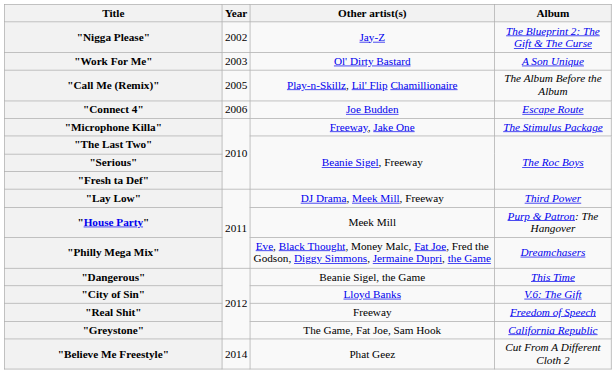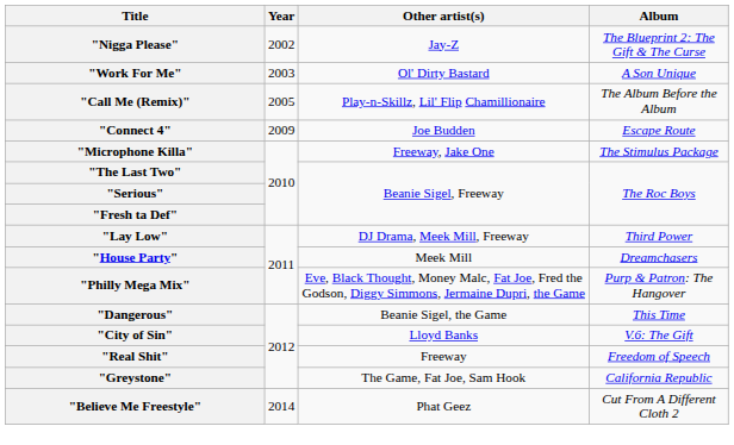 <table class="wikitable plainrowheaders" style="text-align:center;">
 <tr>
 <th scope="col" style="width:19em;">Title</th>
 <th scope="col">Year</th>
 <th scope="col">Other artist(s)</th>
 <th scope="col">Album</th>
 </tr>
 <tr>
 <th scope="row">"Nigga Please"</th>
 <td>2002</td>
 <td><a href='#'>Jay-Z</a></td>
 <td><em><a href='#'>The Blueprint 2: The Gift & The Curse</a></em></td>
 </tr>
 <tr>
 <th scope="row">"Work For Me"</th>
 <td>2003</td>
 <td><a href='#'>Ol' Dirty Bastard</a></td>
 <td><em><a href='#'>A Son Unique</a></em></td>
 </tr>
 <tr>
 <th scope="row">"Call Me (Remix)"</th>
 <td>2005</td>
 <td><a href='#'>Play-n-Skillz</a>, <a href='#'>Lil' Flip</a> <a href='#'>Chamillionaire</a></td>
 <td><em>The Album Before the Album</em></td>
 </tr>
 <tr>
 <th scope="row">"Connect 4"</th>
-<td>2006</td>
+<td>2009</td>
 <td><a href='#'>Joe Budden</a></td>
 <td><em><a href='#'>Escape Route</a></em></td>
 </tr>
 <tr>
 <th>"Microphone Killa"</th>
 <td rowspan="4">2010</td>
 <td><a href='#'>Freeway</a>, <a href='#'>Jake One</a></td>
 <td><em><a href='#'>The Stimulus Package</a></em></td>
 </tr>
 <tr>
 <th scope="row">"The Last Two"</th>
 <td rowspan="3"><a href='#'>Beanie Sigel</a>, Freeway</td>
 <td rowspan="3"><em><a href='#'>The Roc Boys</a></em></td>
 </tr>
 <tr>
 <th scope="row">"Serious"</th>
 </tr>
 <tr>
 <th scope="row">"Fresh ta Def"</th>
 </tr>
 <tr>
 <th scope="row">"Lay Low"</th>
 <td rowspan="3">2011</td>
 <td><a href='#'>DJ Drama</a>, <a href='#'>Meek Mill</a>, Freeway</td>
 <td><em><a href='#'>Third Power</a></em></td>
 </tr>
 <tr>
 <th scope="row">"<a href='#'>House Party</a>"</th>
 <td>Meek Mill</td>
-<td><em><a href='#'>Purp & Patron</a>: The Hangover</em></td>
+<td><em><a href='#'>Dreamchasers</a></em></td>
 </tr>
 <tr>
 <th scope="row">"Philly Mega Mix"</th>
 <td><a href='#'>Eve</a>, <a href='#'>Black Thought</a>, Money Malc, <a href='#'>Fat Joe</a>, Fred the Godson, <a href='#'>Diggy Simmons</a>, <a href='#'>Jermaine Dupri</a>, <a href='#'>the Game</a></td>
-<td><em><a href='#'>Dreamchasers</a></em></td>
+<td><em><a href='#'>Purp & Patron</a>: The Hangover</em></td>
 </tr>
 <tr>
 <th scope="row">"Dangerous"</th>
 <td rowspan="4">2012</td>
 <td>Beanie Sigel, the Game</td>
 <td><em><a href='#'>This Time</a></em></td>
 </tr>
 <tr>
 <th scope="row">"City of Sin"</th>
 <td><a href='#'>Lloyd Banks</a></td>
 <td><em><a href='#'>V.6: The Gift</a></em></td>
 </tr>
 <tr>
 <th scope="row">"Real Shit"</th>
 <td>Freeway</td>
 <td><em><a href='#'>Freedom of Speech</a></em></td>
 </tr>
 <tr>
 <th scope="row">"Greystone"</th>
 <td>The Game, Fat Joe, Sam Hook</td>
 <td><em><a href='#'>California Republic</a></em></td>
 </tr>
 <tr>
 <th scope="row">"Believe Me Freestyle"</th>
 <td rowspan="1">2014</td>
 <td>Phat Geez</td>
 <td><em>Cut From A Different Cloth 2</em></td>
 </tr>
 </table>
